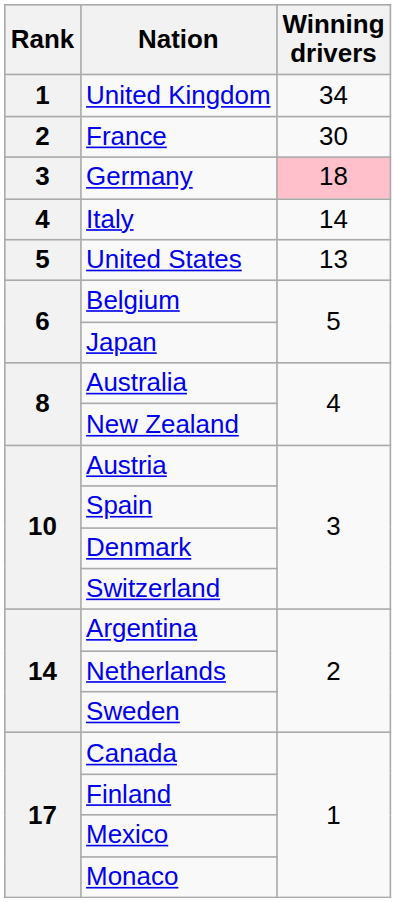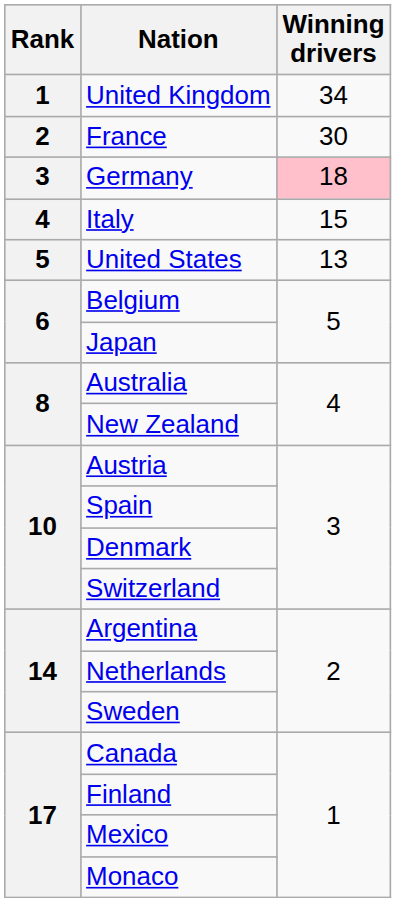 <table class="wikitable">
 <tr>
 <th>Rank</th>
 <th>Nation</th>
 <th>Winning<br>drivers</th>
 </tr>
 <tr>
 <th>1</th>
 <td> <a href='#'>United Kingdom</a></td>
 <td style="text-align:center;">34</td>
 </tr>
 <tr>
 <th>2</th>
 <td> <a href='#'>France</a></td>
 <td style="text-align:center;">30</td>
 </tr>
 <tr>
 <th>3</th>
 <td> <a href='#'>Germany</a></td>
 <td style="background: pink; text-align:center;">18</td>
 </tr>
 <tr>
 <th>4</th>
 <td> <a href='#'>Italy</a></td>
-<td style="text-align:center;">14</td>
+<td style="text-align:center;">15</td>
 </tr>
 <tr>
 <th>5</th>
 <td> <a href='#'>United States</a></td>
 <td style="text-align:center;">13</td>
 </tr>
 <tr>
 <th rowspan="2">6</th>
 <td> <a href='#'>Belgium</a></td>
 <td style="text-align:center;" rowspan="2">5</td>
 </tr>
 <tr>
 <td> <a href='#'>Japan</a></td>
 </tr>
 <tr>
 <th rowspan="2">8</th>
 <td> <a href='#'>Australia</a></td>
 <td style="text-align:center;" rowspan="2">4</td>
 </tr>
 <tr>
 <td> <a href='#'>New Zealand</a></td>
 </tr>
 <tr>
 <th rowspan="4">10</th>
 <td> <a href='#'>Austria</a></td>
 <td rowspan="4" style="text-align:center;">3</td>
 </tr>
 <tr>
 <td> <a href='#'>Spain</a></td>
 </tr>
 <tr>
 <td> <a href='#'>Denmark</a></td>
 </tr>
 <tr>
 <td> <a href='#'>Switzerland</a></td>
 </tr>
 <tr>
 <th rowspan="3">14</th>
 <td> <a href='#'>Argentina</a></td>
 <td rowspan="3" style="text-align:center;">2</td>
 </tr>
 <tr>
 <td> <a href='#'>Netherlands</a></td>
 </tr>
 <tr>
 <td> <a href='#'>Sweden</a></td>
 </tr>
 <tr>
 <th rowspan="4">17</th>
 <td> <a href='#'>Canada</a></td>
 <td rowspan="4" style="text-align:center;">1</td>
 </tr>
 <tr>
 <td> <a href='#'>Finland</a></td>
 </tr>
 <tr>
 <td> <a href='#'>Mexico</a></td>
 </tr>
 <tr>
 <td> <a href='#'>Monaco</a></td>
 </tr>
 </table>
